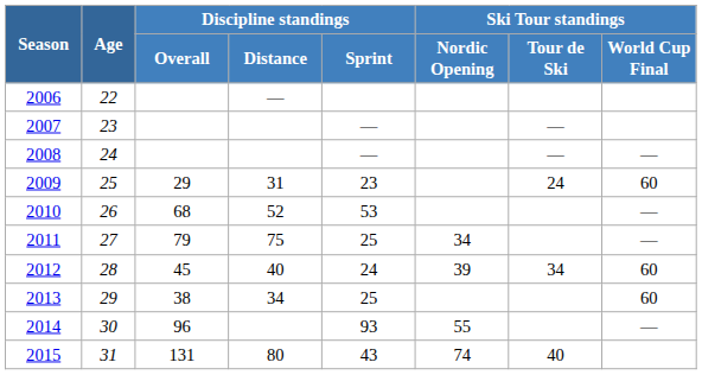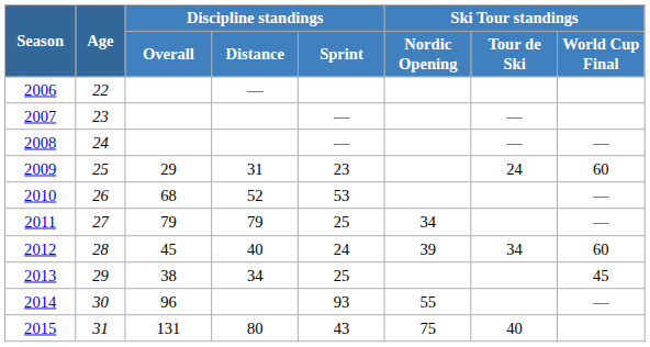 <table class="wikitable" style="font-size:95%; text-align:center; border:grey solid 1px; border-collapse:collapse; background:#ffffff;">
 <tr>
 <th style="background-color:#369; color:white; width:60px;" rowspan="2"> Season </th>
 <th style="background-color:#369; color:white; width:40px;" rowspan="2"> Age </th>
 <th style="background-color:#4180be; color:white;" colspan="3">Discipline standings</th>
 <th style="background-color:#4180be; color:white;" colspan="3">Ski Tour standings</th>
 </tr>
 <tr>
 <th style="background-color:#4180be; color:white; width:75px;">Overall</th>
 <th style="background-color:#4180be; color:white; width:75px;">Distance</th>
 <th style="background-color:#4180be; color:white; width:75px;">Sprint</th>
 <th style="background-color:#4180be; color:white; width:75px;">Nordic<br>Opening</th>
 <th style="background-color:#4180be; color:white; width:75px;">Tour de<br>Ski</th>
 <th style="background-color:#4180be; color:white; width:75px;">World Cup<br>Final</th>
 </tr>
 <tr>
 <td><a href='#'>2006</a></td>
 <td><em>22</em></td>
 <td></td>
 <td>—</td>
 <td></td>
 <td></td>
 <td></td>
 <td></td>
 </tr>
 <tr>
 <td><a href='#'>2007</a></td>
 <td><em>23</em></td>
 <td></td>
 <td></td>
 <td>—</td>
 <td></td>
 <td>—</td>
 <td></td>
 </tr>
 <tr>
 <td><a href='#'>2008</a></td>
 <td><em>24</em></td>
 <td></td>
 <td></td>
 <td>—</td>
 <td></td>
 <td>—</td>
 <td>—</td>
 </tr>
 <tr>
 <td><a href='#'>2009</a></td>
 <td><em>25</em></td>
 <td>29</td>
 <td>31</td>
 <td>23</td>
 <td></td>
 <td>24</td>
 <td>60</td>
 </tr>
 <tr>
 <td><a href='#'>2010</a></td>
 <td><em>26</em></td>
 <td>68</td>
 <td>52</td>
 <td>53</td>
 <td></td>
 <td></td>
 <td>—</td>
 </tr>
 <tr>
 <td><a href='#'>2011</a></td>
 <td><em>27</em></td>
 <td>79</td>
-<td>75</td>
+<td>79</td>
 <td>25</td>
 <td>34</td>
 <td></td>
 <td>—</td>
 </tr>
 <tr>
 <td><a href='#'>2012</a></td>
 <td><em>28</em></td>
 <td>45</td>
 <td>40</td>
 <td>24</td>
 <td>39</td>
 <td>34</td>
 <td>60</td>
 </tr>
 <tr>
 <td><a href='#'>2013</a></td>
 <td><em>29</em></td>
 <td>38</td>
 <td>34</td>
 <td>25</td>
 <td></td>
 <td></td>
-<td>60</td>
+<td>45</td>
 </tr>
 <tr>
 <td><a href='#'>2014</a></td>
 <td><em>30</em></td>
 <td>96</td>
 <td></td>
 <td>93</td>
 <td>55</td>
 <td></td>
 <td>—</td>
 </tr>
 <tr>
 <td><a href='#'>2015</a></td>
 <td><em>31</em></td>
 <td>131</td>
 <td>80</td>
 <td>43</td>
-<td>74</td>
+<td>75</td>
 <td>40</td>
 <td></td>
 </tr>
 </table>
